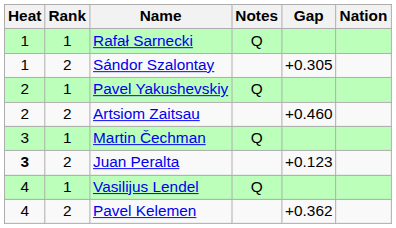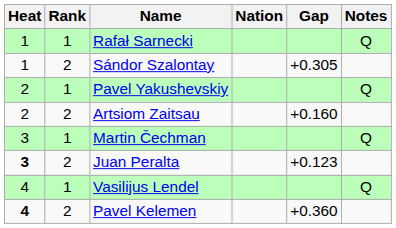 <table class="wikitable sortable" style="text-align:center">
 <tr>
 <th>Heat</th>
 <th>Rank</th>
 <th>Name</th>
+<th>Nation</th>
+<th>Gap</th>
 <th>Notes</th>
-<th>Gap</th>
-<th>Nation</th>
 </tr>
 <tr bgcolor=bbffbb>
 <td>1</td>
 <td>1</td>
 <td align=left><a href='#'>Rafał Sarnecki</a></td>
+<td align=left></td>
+<td></td>
 <td>Q</td>
-<td></td>
-<td align=left></td>
 </tr>
 <tr>
 <td>1</td>
 <td>2</td>
 <td align=left><a href='#'>Sándor Szalontay</a></td>
+<td align=left></td>
+<td>+0.305</td>
 <td></td>
-<td>+0.305</td>
-<td align=left></td>
 </tr>
 <tr bgcolor=bbffbb>
 <td>2</td>
 <td>1</td>
 <td align=left><a href='#'>Pavel Yakushevskiy</a></td>
+<td align=left></td>
+<td></td>
 <td>Q</td>
-<td></td>
-<td align=left></td>
 </tr>
 <tr>
 <td>2</td>
 <td>2</td>
 <td align=left><a href='#'>Artsiom Zaitsau</a></td>
+<td align=left></td>
+<td>+0.160</td>
 <td></td>
-<td>+0.460</td>
-<td align=left></td>
 </tr>
 <tr bgcolor=bbffbb>
 <td>3</td>
 <td>1</td>
 <td align=left><a href='#'>Martin Čechman</a></td>
+<td align=left></td>
+<td></td>
 <td>Q</td>
-<td></td>
-<td align=left></td>
 </tr>
 <tr>
 <td><strong>3</strong></td>
 <td>2</td>
 <td align=left><a href='#'>Juan Peralta</a></td>
+<td align=left></td>
+<td>+0.123</td>
 <td></td>
-<td>+0.123</td>
-<td align=left></td>
 </tr>
 <tr bgcolor=bbffbb>
 <td>4</td>
 <td>1</td>
 <td align=left><a href='#'>Vasilijus Lendel</a></td>
+<td align=left></td>
+<td></td>
 <td>Q</td>
-<td></td>
-<td align=left></td>
 </tr>
 <tr>
-<td>4</td>
+<td><strong>4</strong></td>
 <td>2</td>
 <td align=left><a href='#'>Pavel Kelemen</a></td>
+<td align=left></td>
+<td>+0.360</td>
 <td></td>
-<td>+0.362</td>
-<td align=left></td>
 </tr>
 </table>
